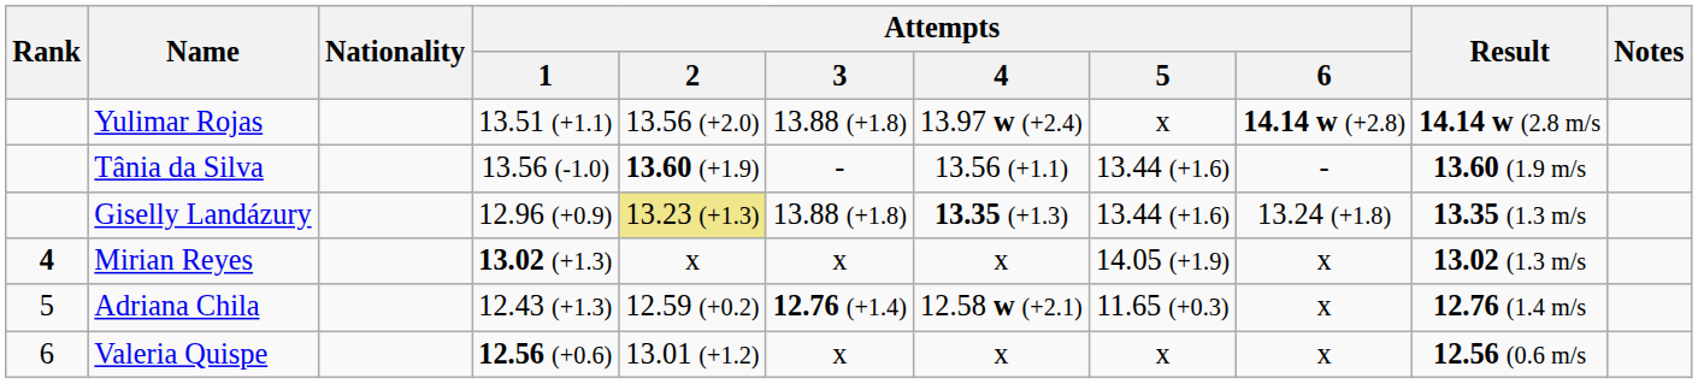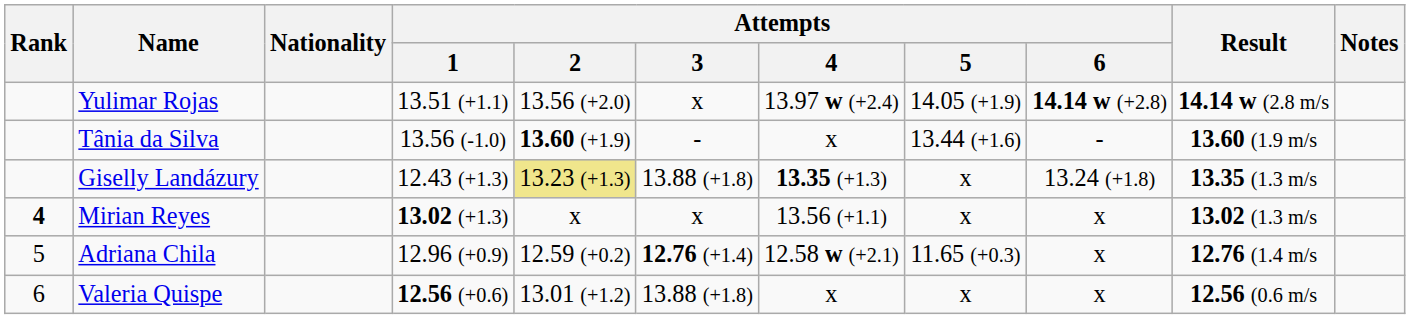 <table class="wikitable sortable" style="text-align:center">
 <tr>
 <th rowspan=2>Rank</th>
 <th rowspan=2>Name</th>
 <th rowspan=2>Nationality</th>
 <th colspan=6>Attempts</th>
 <th rowspan=2>Result</th>
 <th rowspan=2>Notes</th>
 </tr>
 <tr>
 <th>1</th>
 <th>2</th>
 <th>3</th>
 <th>4</th>
 <th>5</th>
 <th>6</th>
 </tr>
 <tr>
 <td align=center></td>
 <td align=left><a href='#'>Yulimar Rojas</a></td>
 <td align=left></td>
 <td>13.51 <small>(+1.1)</small></td>
 <td>13.56 <small>(+2.0)</small></td>
-<td>13.88 <small>(+1.8)</small></td>
+<td>x</td>
 <td>13.97 <strong>w</strong> <small>(+2.4)</small></td>
-<td>x</td>
+<td>14.05 <small>(+1.9)</small></td>
 <td><strong>14.14</strong> <strong>w</strong> <small>(+2.8)</small></td>
 <td><strong>14.14</strong> <strong>w</strong> <small>(2.8 m/s</small></td>
 <td></td>
 </tr>
 <tr>
 <td align=center></td>
 <td align=left><a href='#'>Tânia da Silva</a></td>
 <td align=left></td>
 <td>13.56 <small>(-1.0)</small></td>
 <td><strong>13.60</strong> <small>(+1.9)</small></td>
 <td>-</td>
-<td>13.56 <small>(+1.1)</small></td>
+<td>x</td>
 <td>13.44 <small>(+1.6)</small></td>
 <td>-</td>
 <td><strong>13.60</strong> <small>(1.9 m/s</small></td>
 <td></td>
 </tr>
 <tr>
 <td align=center></td>
 <td align=left><a href='#'>Giselly Landázury</a></td>
 <td align=left></td>
-<td>12.96 <small>(+0.9)</small></td>
+<td>12.43 <small>(+1.3)</small></td>
 <td style="background: khaki;">13.23 <small>(+1.3)</small></td>
 <td>13.88 <small>(+1.8)</small></td>
 <td><strong>13.35</strong> <small>(+1.3)</small></td>
-<td>13.44 <small>(+1.6)</small></td>
+<td>x</td>
 <td>13.24 <small>(+1.8)</small></td>
 <td><strong>13.35</strong> <small>(1.3 m/s</small></td>
 <td></td>
 </tr>
 <tr>
 <td align=center><strong>4</strong></td>
 <td align=left><a href='#'>Mirian Reyes</a></td>
 <td align=left></td>
 <td><strong>13.02</strong> <small>(+1.3)</small></td>
 <td>x</td>
 <td>x</td>
+<td>13.56 <small>(+1.1)</small></td>
 <td>x</td>
-<td>14.05 <small>(+1.9)</small></td>
 <td>x</td>
 <td><strong>13.02</strong> <small>(1.3 m/s</small></td>
 <td></td>
 </tr>
 <tr>
 <td align=center>5</td>
 <td align=left><a href='#'>Adriana Chila</a></td>
 <td align=left></td>
-<td>12.43 <small>(+1.3)</small></td>
+<td>12.96 <small>(+0.9)</small></td>
 <td>12.59 <small>(+0.2)</small></td>
 <td><strong>12.76</strong> <small>(+1.4)</small></td>
 <td>12.58 <strong>w</strong> <small>(+2.1)</small></td>
 <td>11.65 <small>(+0.3)</small></td>
 <td>x</td>
 <td><strong>12.76</strong> <small>(1.4 m/s</small></td>
 <td></td>
 </tr>
 <tr>
 <td align=center>6</td>
 <td align=left><a href='#'>Valeria Quispe</a></td>
 <td align=left></td>
 <td><strong>12.56</strong> <small>(+0.6)</small></td>
 <td>13.01 <small>(+1.2)</small></td>
-<td>x</td>
+<td>13.88 <small>(+1.8)</small></td>
 <td>x</td>
 <td>x</td>
 <td>x</td>
 <td><strong>12.56</strong> <small>(0.6 m/s</small></td>
 <td></td>
 </tr>
 </table>
